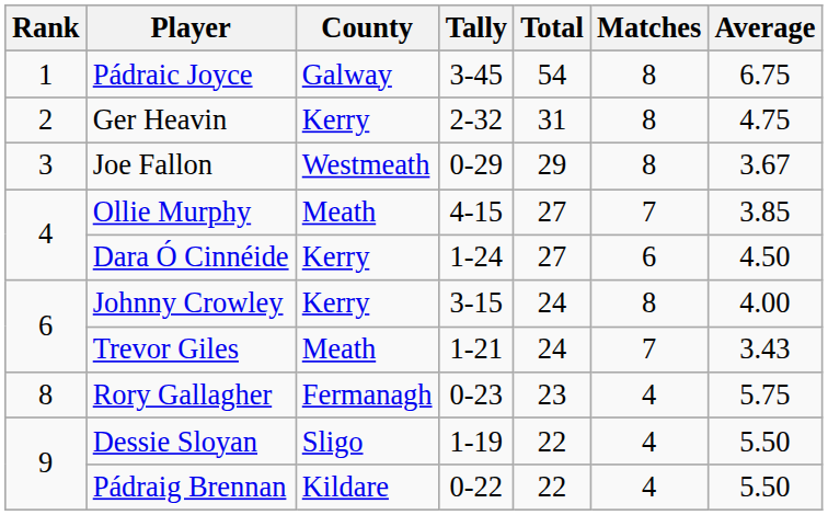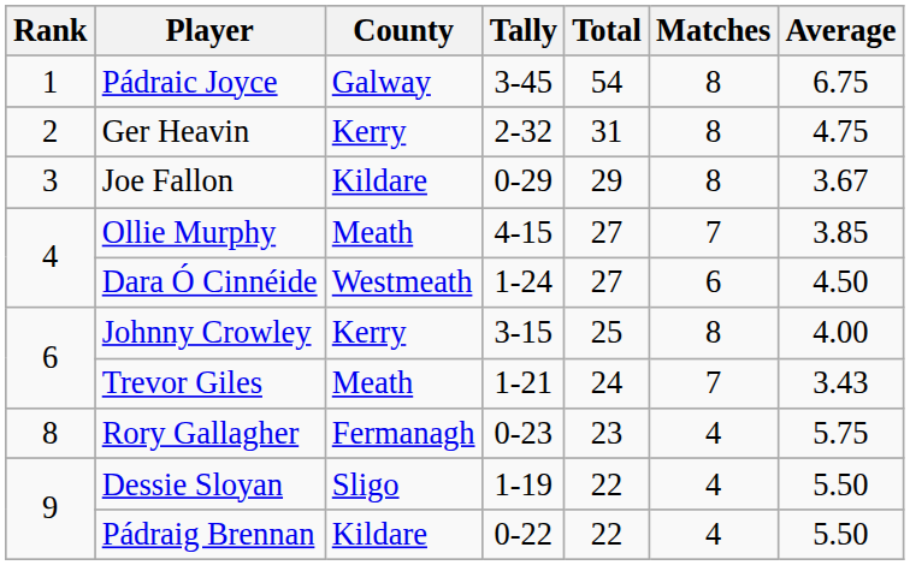 <table class="wikitable">
 <tr>
 <th>Rank</th>
 <th>Player</th>
 <th>County</th>
 <th>Tally</th>
 <th>Total</th>
 <th>Matches</th>
 <th>Average</th>
 </tr>
 <tr>
 <td rowspan=1 align=center>1</td>
 <td><a href='#'>Pádraic Joyce</a></td>
 <td><a href='#'>Galway</a></td>
 <td align=center>3-45</td>
 <td align=center>54</td>
 <td align=center>8</td>
 <td align=center>6.75</td>
 </tr>
 <tr>
 <td rowspan=1 align=center>2</td>
 <td>Ger Heavin</td>
 <td><a href='#'>Kerry</a></td>
 <td align=center>2-32</td>
 <td align=center>31</td>
 <td align=center>8</td>
 <td align=center>4.75</td>
 </tr>
 <tr>
 <td rowspan=1 align=center>3</td>
 <td>Joe Fallon</td>
-<td><a href='#'>Westmeath</a></td>
+<td><a href='#'>Kildare</a></td>
 <td align=center>0-29</td>
 <td align=center>29</td>
 <td align=center>8</td>
 <td align=center>3.67</td>
 </tr>
 <tr>
 <td rowspan=2 align=center>4</td>
 <td><a href='#'>Ollie Murphy</a></td>
 <td><a href='#'>Meath</a></td>
 <td align=center>4-15</td>
 <td align=center>27</td>
 <td align=center>7</td>
 <td align=center>3.85</td>
 </tr>
 <tr>
 <td><a href='#'>Dara Ó Cinnéide</a></td>
-<td><a href='#'>Kerry</a></td>
+<td><a href='#'>Westmeath</a></td>
 <td align=center>1-24</td>
 <td align=center>27</td>
 <td align=center>6</td>
 <td align=center>4.50</td>
 </tr>
 <tr>
 <td rowspan=2 align=center>6</td>
 <td><a href='#'>Johnny Crowley</a></td>
 <td><a href='#'>Kerry</a></td>
 <td align=center>3-15</td>
-<td align=center>24</td>
+<td align=center>25</td>
 <td align=center>8</td>
 <td align=center>4.00</td>
 </tr>
 <tr>
 <td><a href='#'>Trevor Giles</a></td>
 <td><a href='#'>Meath</a></td>
 <td align=center>1-21</td>
 <td align=center>24</td>
 <td align=center>7</td>
 <td align=center>3.43</td>
 </tr>
 <tr>
 <td rowspan=1 align=center>8</td>
 <td><a href='#'>Rory Gallagher</a></td>
 <td><a href='#'>Fermanagh</a></td>
 <td align=center>0-23</td>
 <td align=center>23</td>
 <td align=center>4</td>
 <td align=center>5.75</td>
 </tr>
 <tr>
 <td rowspan=2 align=center>9</td>
 <td><a href='#'>Dessie Sloyan</a></td>
 <td><a href='#'>Sligo</a></td>
 <td align=center>1-19</td>
 <td align=center>22</td>
 <td align=center>4</td>
 <td align=center>5.50</td>
 </tr>
 <tr>
 <td><a href='#'>Pádraig Brennan</a></td>
 <td><a href='#'>Kildare</a></td>
 <td align=center>0-22</td>
 <td align=center>22</td>
 <td align=center>4</td>
 <td align=center>5.50</td>
 </tr>
 </table>
